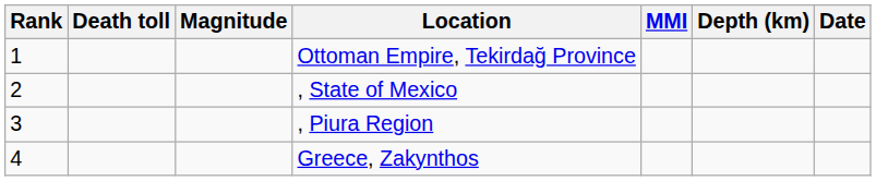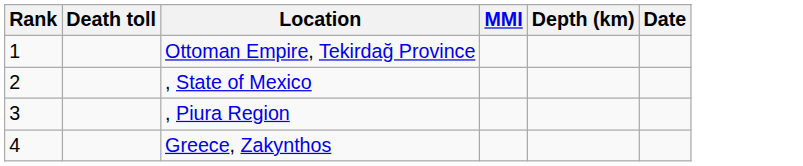 <table class="sortable wikitable" style="font-size:100%;">
 <tr>
 <th>Rank</th>
 <th>Death toll</th>
-<th>Magnitude</th>
 <th>Location</th>
 <th><a href='#'>MMI</a></th>
 <th>Depth (km)</th>
 <th>Date</th>
 </tr>
 <tr>
 <td>1</td>
-<td></td>
 <td></td>
 <td> <a href='#'>Ottoman Empire</a>, <a href='#'>Tekirdağ Province</a></td>
 <td></td>
 <td></td>
 <td></td>
 </tr>
 <tr>
 <td>2</td>
 <td></td>
-<td></td>
 <td>, <a href='#'>State of Mexico</a></td>
 <td></td>
 <td></td>
 <td></td>
 </tr>
 <tr>
 <td>3</td>
-<td></td>
 <td></td>
 <td>, <a href='#'>Piura Region</a></td>
 <td></td>
 <td></td>
 <td></td>
 </tr>
 <tr>
 <td>4</td>
 <td></td>
-<td></td>
 <td> <a href='#'>Greece</a>, <a href='#'>Zakynthos</a></td>
 <td></td>
 <td></td>
 <td></td>
 </tr>
 </table>
